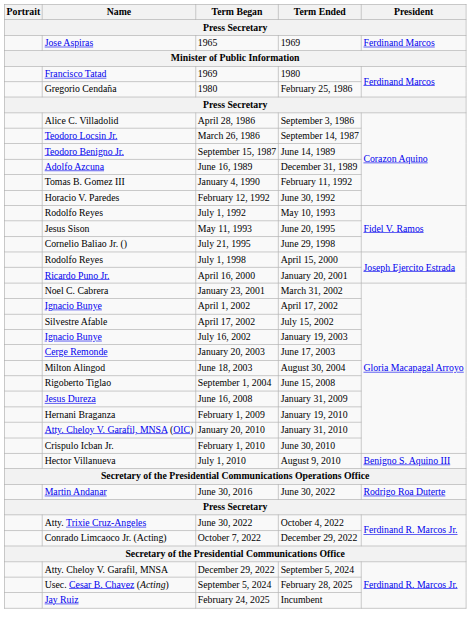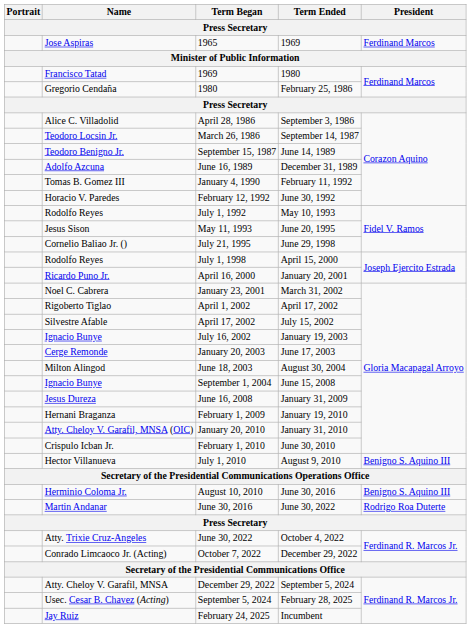 <table class=wikitable>
 <tr>
 <th>Portrait</th>
 <th>Name</th>
 <th>Term Began</th>
 <th>Term Ended</th>
 <th>President</th>
 </tr>
 <tr>
 <th colspan="5">Press Secretary</th>
 </tr>
 <tr>
 <td></td>
 <td><a href='#'>Jose Aspiras</a></td>
 <td>1965</td>
 <td>1969</td>
 <td><a href='#'>Ferdinand Marcos</a></td>
 </tr>
 <tr>
 <th colspan="5">Minister of Public Information</th>
 </tr>
 <tr>
 <td></td>
 <td><a href='#'>Francisco Tatad</a></td>
 <td>1969</td>
 <td>1980</td>
 <td rowspan="2"><a href='#'>Ferdinand Marcos</a></td>
 </tr>
 <tr>
 <td></td>
 <td>Gregorio Cendaña</td>
 <td>1980</td>
 <td>February 25, 1986</td>
 </tr>
 <tr>
 <th colspan=5>Press Secretary</th>
 </tr>
 <tr>
 <td></td>
 <td>Alice C. Villadolid</td>
 <td>April 28, 1986</td>
 <td>September 3, 1986</td>
 <td rowspan=6><a href='#'>Corazon Aquino</a></td>
 </tr>
 <tr>
 <td></td>
 <td><a href='#'>Teodoro Locsin Jr.</a></td>
 <td>March 26, 1986</td>
 <td>September 14, 1987</td>
 </tr>
 <tr>
 <td></td>
 <td><a href='#'>Teodoro Benigno Jr.</a></td>
 <td>September 15, 1987</td>
 <td>June 14, 1989</td>
 </tr>
 <tr>
 <td></td>
 <td><a href='#'>Adolfo Azcuna</a></td>
 <td>June 16, 1989</td>
 <td>December 31, 1989</td>
 </tr>
 <tr>
 <td></td>
 <td>Tomas B. Gomez III</td>
 <td>January 4, 1990</td>
 <td>February 11, 1992</td>
 </tr>
 <tr>
 <td></td>
 <td>Horacio V. Paredes</td>
 <td>February 12, 1992</td>
 <td>June 30, 1992</td>
 </tr>
 <tr>
 <td></td>
 <td>Rodolfo Reyes</td>
 <td>July 1, 1992</td>
 <td>May 10, 1993</td>
 <td rowspan=3><a href='#'>Fidel V. Ramos</a></td>
 </tr>
 <tr>
 <td></td>
 <td>Jesus Sison</td>
 <td>May 11, 1993</td>
 <td>June 20, 1995</td>
 </tr>
 <tr>
 <td></td>
 <td>Cornelio Baliao Jr. ()</td>
 <td>July 21, 1995</td>
 <td>June 29, 1998</td>
 </tr>
 <tr>
 <td></td>
 <td>Rodolfo Reyes</td>
 <td>July 1, 1998</td>
 <td>April 15, 2000</td>
 <td rowspan=2><a href='#'>Joseph Ejercito Estrada</a></td>
 </tr>
 <tr>
 <td></td>
 <td><a href='#'>Ricardo Puno Jr.</a></td>
 <td>April 16, 2000</td>
 <td>January 20, 2001</td>
 </tr>
 <tr>
 <td></td>
 <td>Noel C. Cabrera</td>
 <td>January 23, 2001</td>
 <td>March 31, 2002</td>
 <td rowspan=11><a href='#'>Gloria Macapagal Arroyo</a></td>
 </tr>
 <tr>
 <td></td>
-<td><a href='#'>Ignacio Bunye</a></td>
+<td>Rigoberto Tiglao</td>
 <td>April 1, 2002</td>
 <td>April 17, 2002</td>
 </tr>
 <tr>
 <td></td>
 <td>Silvestre Afable</td>
 <td>April 17, 2002</td>
 <td>July 15, 2002</td>
 </tr>
 <tr>
 <td></td>
 <td><a href='#'>Ignacio Bunye</a></td>
 <td>July 16, 2002</td>
 <td>January 19, 2003</td>
 </tr>
 <tr>
 <td></td>
 <td><a href='#'>Cerge Remonde</a></td>
 <td>January 20, 2003</td>
 <td>June 17, 2003</td>
 </tr>
 <tr>
 <td></td>
 <td>Milton Alingod</td>
 <td>June 18, 2003</td>
 <td>August 30, 2004</td>
 </tr>
 <tr>
 <td></td>
-<td>Rigoberto Tiglao</td>
+<td><a href='#'>Ignacio Bunye</a></td>
 <td>September 1, 2004</td>
 <td>June 15, 2008</td>
 </tr>
 <tr>
 <td></td>
 <td><a href='#'>Jesus Dureza</a></td>
 <td>June 16, 2008</td>
 <td>January 31, 2009</td>
 </tr>
 <tr>
 <td></td>
 <td>Hernani Braganza</td>
 <td>February 1, 2009</td>
 <td>January 19, 2010</td>
 </tr>
 <tr>
 <td></td>
 <td><a href='#'>Atty. Cheloy V. Garafil, MNSA</a> (<a href='#'>OIC</a>)</td>
 <td>January 20, 2010</td>
 <td>January 31, 2010</td>
 </tr>
 <tr>
 <td></td>
 <td>Crispulo Icban Jr.</td>
 <td>February 1, 2010</td>
 <td>June 30, 2010</td>
 </tr>
 <tr>
 <td></td>
 <td>Hector Villanueva</td>
 <td>July 1, 2010</td>
 <td>August 9, 2010</td>
 <td><a href='#'>Benigno S. Aquino III</a></td>
 </tr>
 <tr>
 <th colspan=5>Secretary of the Presidential Communications Operations Office</th>
+</tr>
+<tr>
+<td></td>
+<td><a href='#'>Herminio Coloma Jr.</a></td>
+<td>August 10, 2010</td>
+<td>June 30, 2016</td>
+<td><a href='#'>Benigno S. Aquino III</a></td>
 </tr>
 <tr>
 <td></td>
 <td><a href='#'>Martin Andanar</a></td>
 <td>June 30, 2016</td>
 <td>June 30, 2022</td>
 <td><a href='#'>Rodrigo Roa Duterte</a></td>
 </tr>
 <tr>
 <th colspan=5>Press Secretary</th>
 </tr>
 <tr>
 <td></td>
 <td>Atty. <a href='#'>Trixie Cruz-Angeles</a></td>
 <td>June 30, 2022</td>
 <td>October 4, 2022</td>
 <td rowspan=2><a href='#'>Ferdinand R. Marcos Jr.</a></td>
 </tr>
 <tr>
 <td></td>
 <td>Conrado Limcaoco Jr. (Acting)</td>
 <td>October 7, 2022</td>
 <td>December 29, 2022</td>
 </tr>
 <tr>
 <th colspan=5>Secretary of the Presidential Communications Office</th>
 </tr>
 <tr>
 <td></td>
 <td>Atty. Cheloy V. Garafil, MNSA</td>
 <td>December 29, 2022</td>
 <td>September 5, 2024</td>
 <td rowspan=3><a href='#'>Ferdinand R. Marcos Jr.</a></td>
 </tr>
 <tr>
 <td></td>
 <td>Usec. <a href='#'>Cesar B. Chavez</a> (<em>Acting</em>)</td>
 <td>September 5, 2024</td>
 <td>February 28, 2025</td>
 </tr>
 <tr>
 <td></td>
 <td><a href='#'>Jay Ruiz</a></td>
 <td>February 24, 2025</td>
 <td>Incumbent</td>
 </tr>
 </table>
